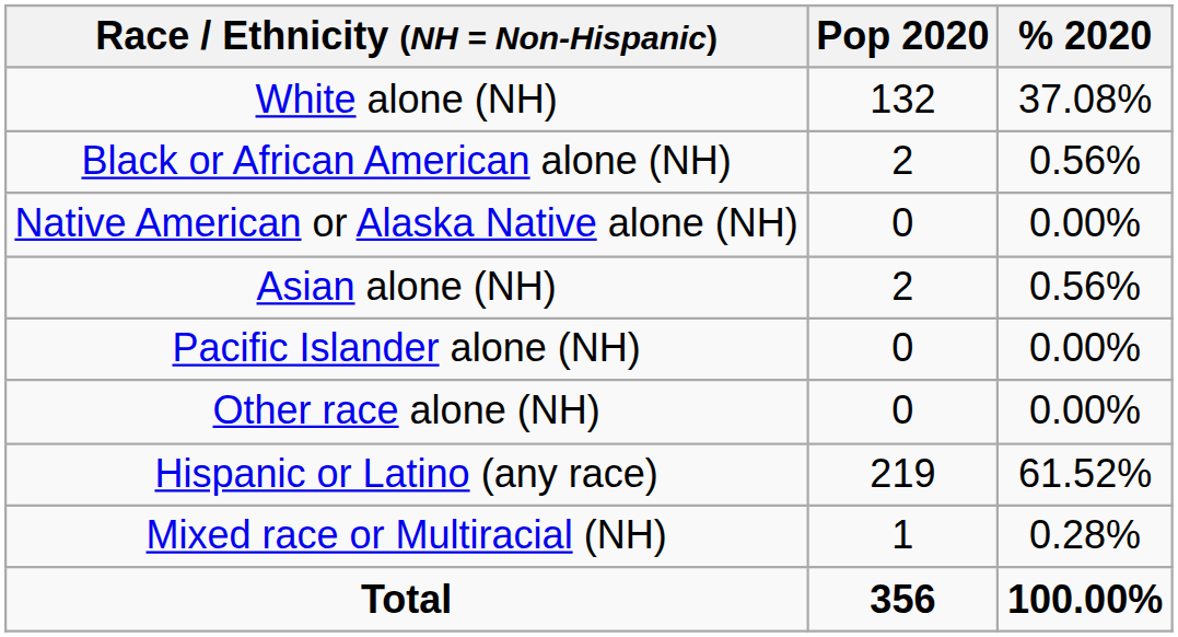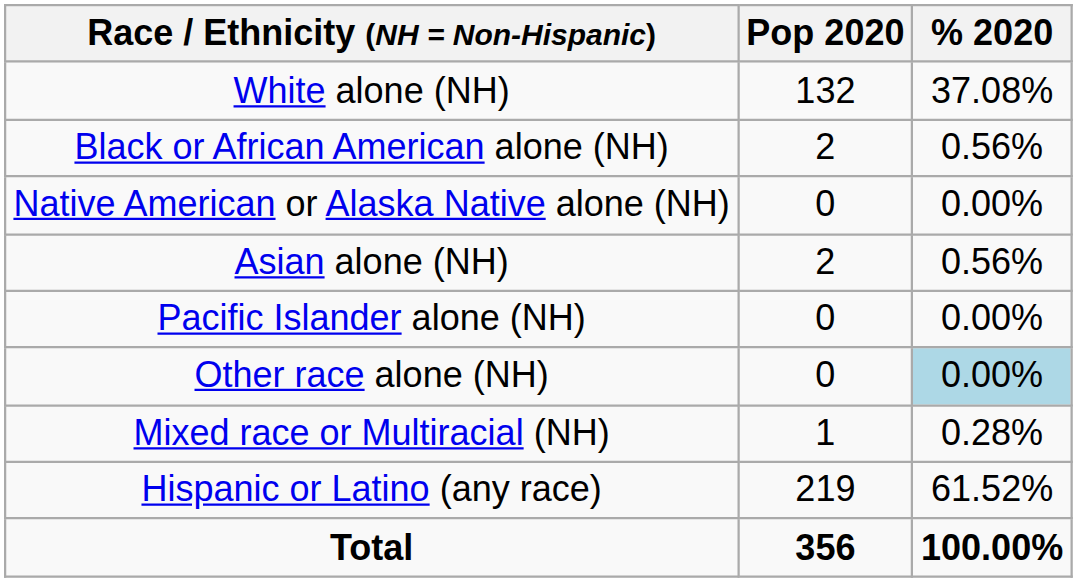 <table class="wikitable" style="text-align:center;">
 <tr>
 <th>Race / Ethnicity <small>(<em>NH = Non-Hispanic</em>)</small></th>
 <th>Pop 2020</th>
 <th>% 2020</th>
 </tr>
 <tr>
 <td><a href='#'>White</a> alone (NH)</td>
 <td>132</td>
 <td>37.08%</td>
 </tr>
 <tr>
 <td><a href='#'>Black or African American</a> alone (NH)</td>
 <td>2</td>
 <td>0.56%</td>
 </tr>
 <tr>
 <td><a href='#'>Native American</a> or <a href='#'>Alaska Native</a> alone (NH)</td>
 <td>0</td>
 <td>0.00%</td>
 </tr>
 <tr>
 <td><a href='#'>Asian</a> alone (NH)</td>
 <td>2</td>
 <td>0.56%</td>
 </tr>
 <tr>
 <td><a href='#'>Pacific Islander</a> alone (NH)</td>
 <td>0</td>
 <td>0.00%</td>
 </tr>
 <tr>
 <td><a href='#'>Other race</a> alone (NH)</td>
 <td>0</td>
-<td>0.00%</td>
+<td style="background: lightblue;">0.00%</td>
+</tr>
+<tr>
+<td><a href='#'>Mixed race or Multiracial</a> (NH)</td>
+<td>1</td>
+<td>0.28%</td>
 </tr>
 <tr>
 <td><a href='#'>Hispanic or Latino</a> (any race)</td>
 <td>219</td>
 <td>61.52%</td>
 </tr>
 <tr>
-<td><a href='#'>Mixed race or Multiracial</a> (NH)</td>
-<td>1</td>
-<td>0.28%</td>
-</tr>
-<tr>
 <td><strong>Total</strong></td>
 <td><strong>356</strong></td>
 <td><strong>100.00%</strong></td>
 </tr>
 </table>
